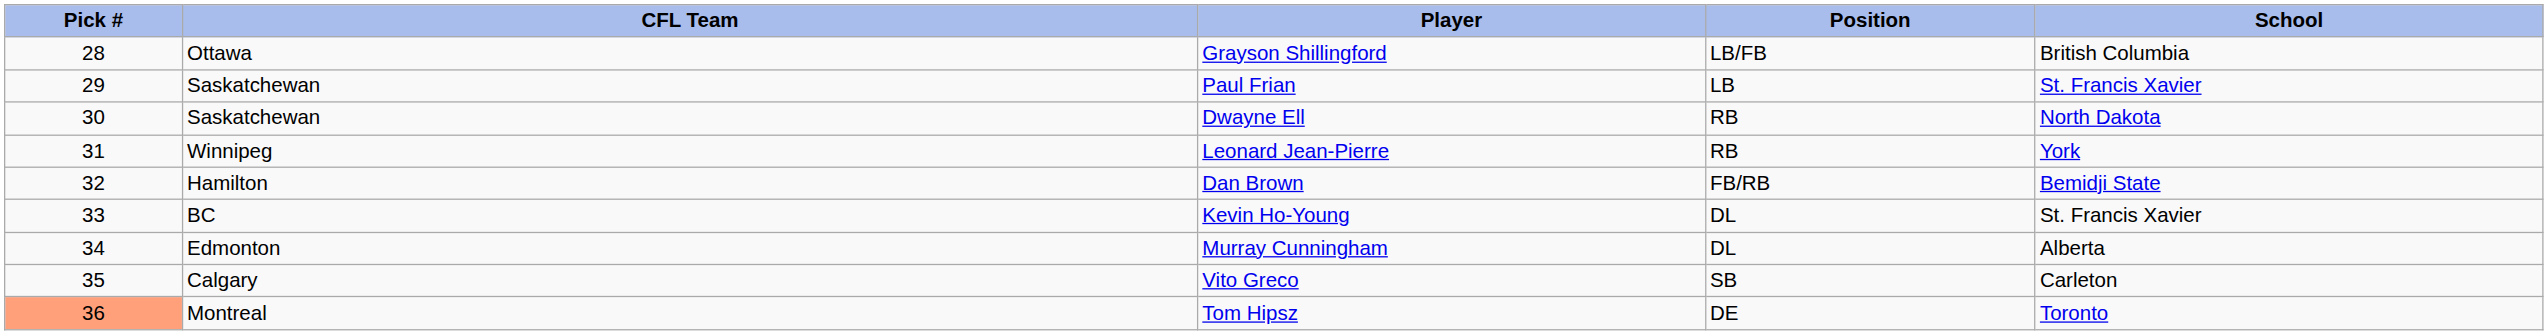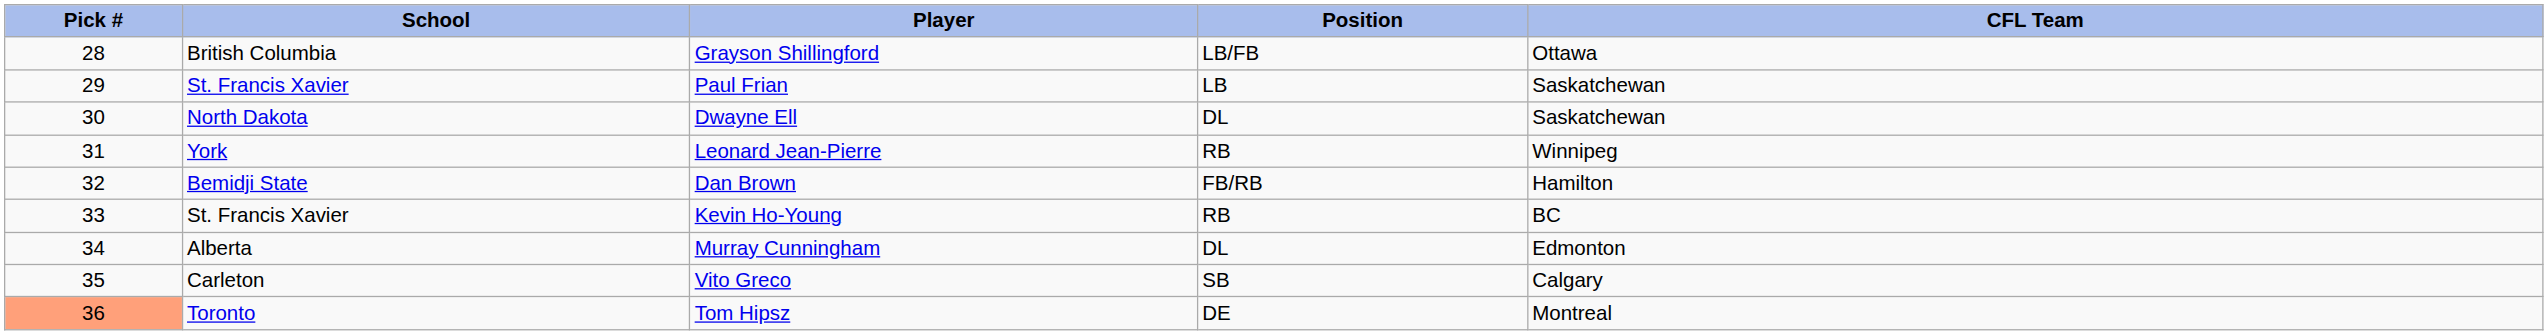 <table class="wikitable" style="width: 100%">
 <tr>
 <th style="background:#A8BDEC;" width=7%>Pick #</th>
-<th width=40% style="background:#A8BDEC;">CFL Team</th>
+<th width=20% style="background:#A8BDEC;">School</th>
 <th width=20% style="background:#A8BDEC;">Player</th>
 <th width=13% style="background:#A8BDEC;">Position</th>
-<th width=20% style="background:#A8BDEC;">School</th>
+<th width=40% style="background:#A8BDEC;">CFL Team</th>
 </tr>
 <tr>
 <td align=center>28</td>
-<td>Ottawa</td>
+<td>British Columbia</td>
 <td><a href='#'>Grayson Shillingford</a></td>
 <td>LB/FB</td>
-<td>British Columbia</td>
+<td>Ottawa</td>
 </tr>
 <tr>
 <td align=center>29</td>
-<td>Saskatchewan</td>
+<td><a href='#'>St. Francis Xavier</a></td>
 <td><a href='#'>Paul Frian</a></td>
 <td>LB</td>
-<td><a href='#'>St. Francis Xavier</a></td>
+<td>Saskatchewan</td>
 </tr>
 <tr>
 <td align=center>30</td>
+<td><a href='#'>North Dakota</a></td>
+<td><a href='#'>Dwayne Ell</a></td>
+<td>DL</td>
 <td>Saskatchewan</td>
-<td><a href='#'>Dwayne Ell</a></td>
-<td>RB</td>
-<td><a href='#'>North Dakota</a></td>
 </tr>
 <tr>
 <td align=center>31</td>
-<td>Winnipeg</td>
+<td><a href='#'>York</a></td>
 <td><a href='#'>Leonard Jean-Pierre</a></td>
 <td>RB</td>
-<td><a href='#'>York</a></td>
+<td>Winnipeg</td>
 </tr>
 <tr>
 <td align=center>32</td>
-<td>Hamilton</td>
+<td><a href='#'>Bemidji State</a></td>
 <td><a href='#'>Dan Brown</a></td>
 <td>FB/RB</td>
-<td><a href='#'>Bemidji State</a></td>
+<td>Hamilton</td>
 </tr>
 <tr>
 <td align=center>33</td>
+<td>St. Francis Xavier</td>
+<td><a href='#'>Kevin Ho-Young</a></td>
+<td>RB</td>
 <td>BC</td>
-<td><a href='#'>Kevin Ho-Young</a></td>
-<td>DL</td>
-<td>St. Francis Xavier</td>
 </tr>
 <tr>
 <td align=center>34</td>
-<td>Edmonton</td>
+<td>Alberta</td>
 <td><a href='#'>Murray Cunningham</a></td>
 <td>DL</td>
-<td>Alberta</td>
+<td>Edmonton</td>
 </tr>
 <tr>
 <td align=center>35</td>
-<td>Calgary</td>
+<td>Carleton</td>
 <td><a href='#'>Vito Greco</a></td>
 <td>SB</td>
-<td>Carleton</td>
+<td>Calgary</td>
 </tr>
 <tr>
 <td align=center style="background: lightsalmon;">36</td>
-<td>Montreal</td>
+<td><a href='#'>Toronto</a></td>
 <td><a href='#'>Tom Hipsz</a></td>
 <td>DE</td>
-<td><a href='#'>Toronto</a></td>
+<td>Montreal</td>
 </tr>
 </table>
